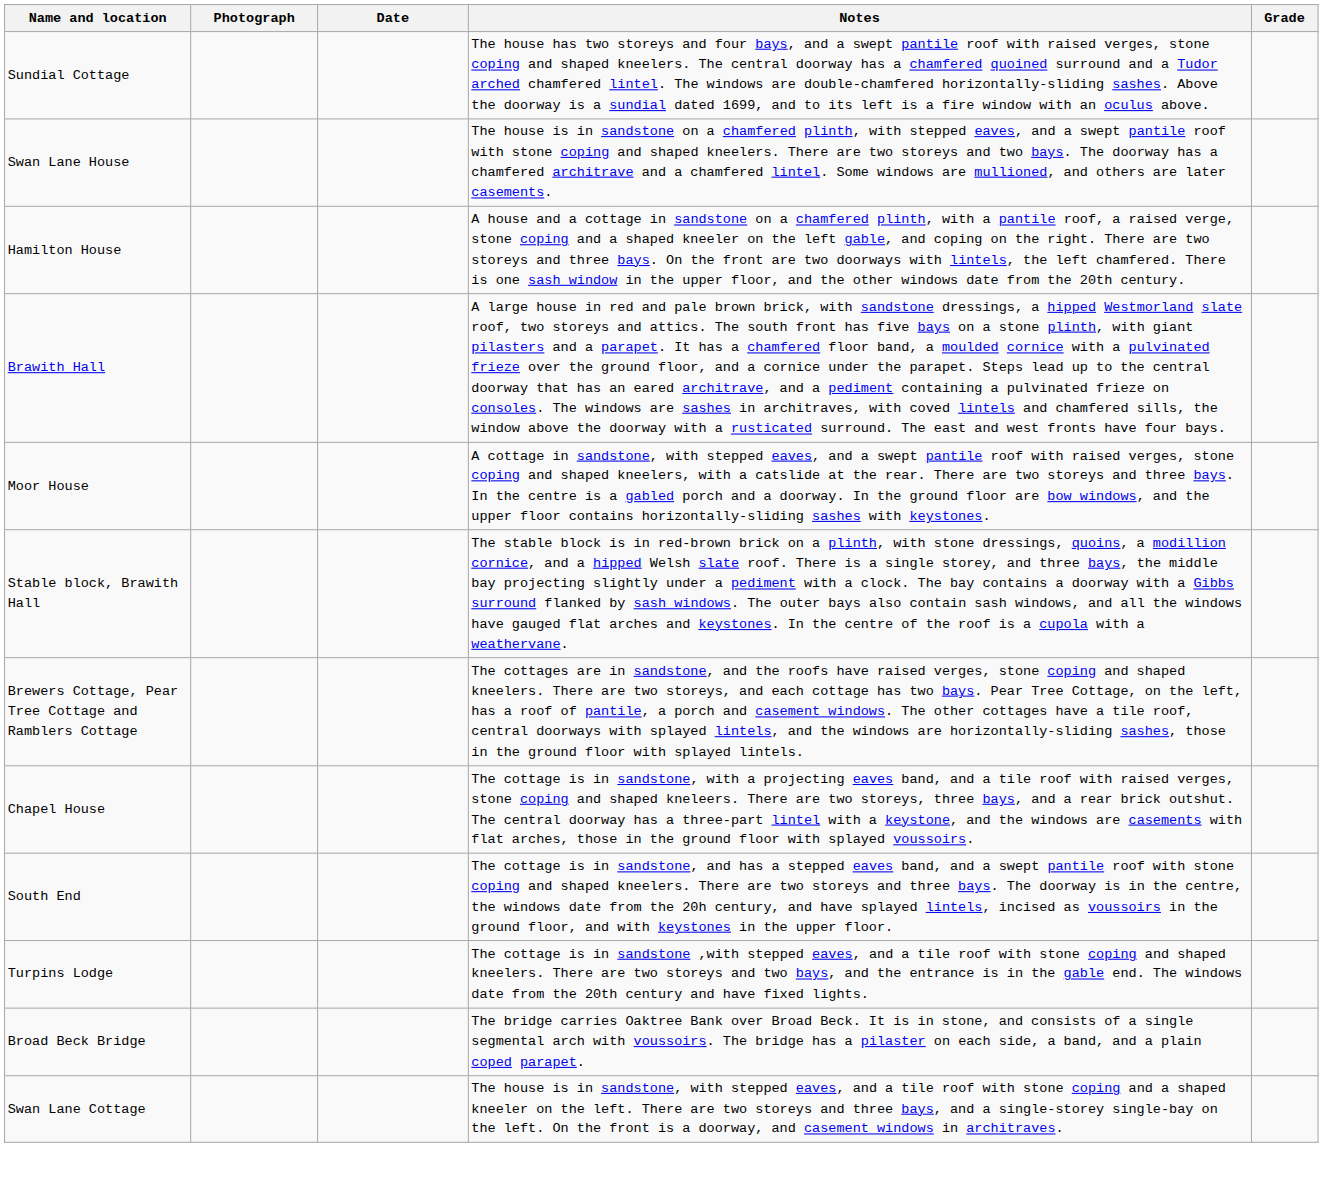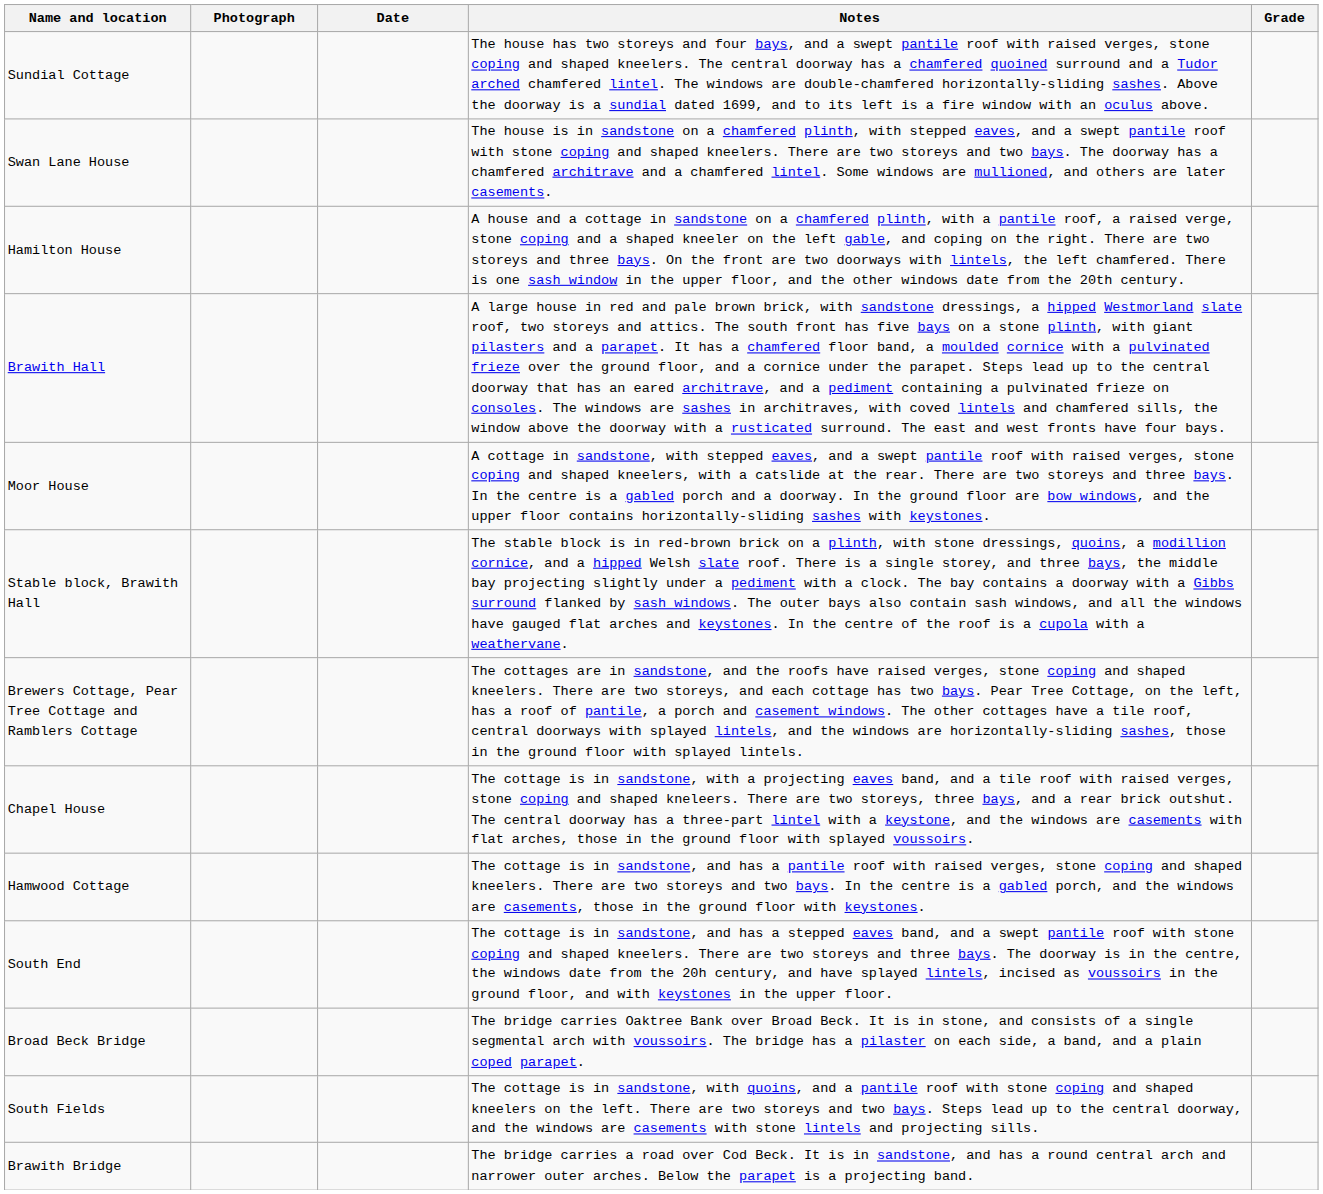 <table class="wikitable sortable plainrowheaders" style="width:100%; border:0px; text-align:left; line-height:150%">
 <tr>
 <th scope="col"  style="width:150px">Name and location</th>
 <th scope="col"  style="width:100px" class="unsortable">Photograph</th>
 <th scope="col"  style="width:120px">Date</th>
 <th scope="col"  style="width:650px" class="unsortable">Notes</th>
 <th scope="col"  style="width:50px">Grade</th>
 </tr>
 <tr>
 <td>Sundial Cottage<br><small></small></td>
 <td></td>
 <td align="center"></td>
 <td>The house has two storeys and four <a href='#'>bays</a>, and a swept <a href='#'>pantile</a> roof with raised verges, stone <a href='#'>coping</a> and shaped kneelers. The central doorway has a <a href='#'>chamfered</a> <a href='#'>quoined</a> surround and a <a href='#'>Tudor arched</a> chamfered <a href='#'>lintel</a>. The windows are double-chamfered horizontally-sliding <a href='#'>sashes</a>. Above the doorway is a <a href='#'>sundial</a> dated 1699, and to its left is a fire window with an <a href='#'>oculus</a> above.</td>
 <td align="center" ></td>
 </tr>
 <tr>
 <td>Swan Lane House<br><small></small></td>
 <td></td>
 <td align="center"></td>
 <td>The house is in <a href='#'>sandstone</a> on a <a href='#'>chamfered</a> <a href='#'>plinth</a>, with stepped <a href='#'>eaves</a>, and a swept <a href='#'>pantile</a> roof with stone <a href='#'>coping</a> and shaped kneelers. There are two storeys and two <a href='#'>bays</a>. The doorway has a chamfered <a href='#'>architrave</a> and a chamfered <a href='#'>lintel</a>. Some windows are <a href='#'>mullioned</a>, and others are later <a href='#'>casements</a>.</td>
 <td align="center" ></td>
 </tr>
 <tr>
 <td>Hamilton House<br><small></small></td>
 <td></td>
 <td align="center"></td>
 <td>A house and a cottage in <a href='#'>sandstone</a> on a <a href='#'>chamfered</a> <a href='#'>plinth</a>, with a <a href='#'>pantile</a> roof, a raised verge, stone <a href='#'>coping</a> and a shaped kneeler on the left <a href='#'>gable</a>, and coping on the right. There are two storeys and three <a href='#'>bays</a>. On the front are two doorways with <a href='#'>lintels</a>, the left chamfered. There is one <a href='#'>sash window</a> in the upper floor, and the other windows date from the 20th century.</td>
 <td align="center" ></td>
 </tr>
 <tr>
 <td><a href='#'>Brawith Hall</a><br><small></small></td>
 <td></td>
 <td align="center"></td>
 <td>A large house in red and pale brown brick, with <a href='#'>sandstone</a> dressings, a <a href='#'>hipped</a> <a href='#'>Westmorland</a> <a href='#'>slate</a> roof, two storeys and attics. The south front has five <a href='#'>bays</a> on a stone <a href='#'>plinth</a>, with giant <a href='#'>pilasters</a> and a <a href='#'>parapet</a>. It has a <a href='#'>chamfered</a> floor band, a <a href='#'>moulded</a> <a href='#'>cornice</a> with a <a href='#'>pulvinated frieze</a> over the ground floor, and a cornice under the parapet. Steps lead up to the central doorway that has an eared <a href='#'>architrave</a>, and a <a href='#'>pediment</a> containing a pulvinated frieze on <a href='#'>consoles</a>. The windows are <a href='#'>sashes</a> in architraves, with coved <a href='#'>lintels</a> and chamfered sills, the window above the doorway with a <a href='#'>rusticated</a> surround. The east and west fronts have four bays.</td>
 <td align="center" ></td>
 </tr>
 <tr>
 <td>Moor House<br><small></small></td>
 <td></td>
 <td align="center"></td>
 <td>A cottage in <a href='#'>sandstone</a>, with stepped <a href='#'>eaves</a>, and a swept <a href='#'>pantile</a> roof with raised verges, stone <a href='#'>coping</a> and shaped kneelers, with a catslide at the rear. There are two storeys and three <a href='#'>bays</a>. In the centre is a <a href='#'>gabled</a> porch and a doorway. In the ground floor are <a href='#'>bow windows</a>, and the upper floor contains horizontally-sliding <a href='#'>sashes</a> with <a href='#'>keystones</a>.</td>
 <td align="center" ></td>
 </tr>
 <tr>
 <td>Stable block, Brawith Hall<br><small></small></td>
 <td></td>
 <td align="center"></td>
 <td>The stable block is in red-brown brick on a <a href='#'>plinth</a>, with stone dressings, <a href='#'>quoins</a>, a <a href='#'>modillion</a> <a href='#'>cornice</a>, and a <a href='#'>hipped</a> Welsh <a href='#'>slate</a> roof. There is a single storey, and three <a href='#'>bays</a>, the middle bay projecting slightly under a <a href='#'>pediment</a> with a clock. The bay contains a doorway with a <a href='#'>Gibbs surround</a> flanked by <a href='#'>sash windows</a>.  The outer bays also contain sash windows, and all the windows have gauged flat arches and <a href='#'>keystones</a>. In the centre of the roof is a <a href='#'>cupola</a> with a <a href='#'>weathervane</a>.</td>
 <td align="center" ></td>
 </tr>
 <tr>
 <td>Brewers Cottage, Pear Tree Cottage and Ramblers Cottage<br><small></small></td>
 <td></td>
 <td align="center"></td>
 <td>The cottages are in <a href='#'>sandstone</a>, and the roofs have raised verges, stone <a href='#'>coping</a> and shaped kneelers. There are two storeys, and each cottage has two <a href='#'>bays</a>. Pear Tree Cottage, on the left, has a roof of <a href='#'>pantile</a>, a porch and <a href='#'>casement windows</a>. The other cottages have a tile roof, central doorways with splayed <a href='#'>lintels</a>, and the windows are horizontally-sliding <a href='#'>sashes</a>, those in the ground floor with splayed lintels.</td>
 <td align="center" ></td>
 </tr>
 <tr>
 <td>Chapel House<br><small></small></td>
 <td></td>
 <td align="center"></td>
 <td>The cottage is in <a href='#'>sandstone</a>, with a projecting <a href='#'>eaves</a> band, and a tile roof with raised verges, stone <a href='#'>coping</a> and shaped kneleers.  There are two storeys, three <a href='#'>bays</a>, and a rear brick outshut. The central doorway has a three-part <a href='#'>lintel</a> with a <a href='#'>keystone</a>, and the windows are <a href='#'>casements</a> with flat arches, those in the ground floor with splayed <a href='#'>voussoirs</a>.</td>
 <td align="center" ></td>
 </tr>
 <tr>
+<td>Hamwood Cottage<br><small></small></td>
+<td></td>
+<td align="center"></td>
+<td>The cottage is in <a href='#'>sandstone</a>, and has a <a href='#'>pantile</a> roof with raised verges, stone <a href='#'>coping</a> and shaped kneelers. There are two storeys and two <a href='#'>bays</a>. In the centre is a <a href='#'>gabled</a> porch, and the windows are <a href='#'>casements</a>, those in the ground floor with <a href='#'>keystones</a>.</td>
+<td align="center" ></td>
+</tr>
+<tr>
 <td>South End<br><small></small></td>
 <td></td>
 <td align="center"></td>
 <td>The cottage is in <a href='#'>sandstone</a>, and has a stepped <a href='#'>eaves</a> band, and a swept <a href='#'>pantile</a> roof with stone <a href='#'>coping</a> and shaped kneelers. There are two storeys and three  <a href='#'>bays</a>. The doorway is in the centre, the windows date from the 20h century, and have splayed <a href='#'>lintels</a>, incised as <a href='#'>voussoirs</a> in the ground floor, and with <a href='#'>keystones</a> in the upper floor.</td>
-<td align="center" ></td>
-</tr>
-<tr>
-<td>Turpins Lodge<br><small></small></td>
-<td></td>
-<td align="center"></td>
-<td>The cottage is in <a href='#'>sandstone</a> ,with stepped <a href='#'>eaves</a>, and a tile roof with stone <a href='#'>coping</a> and shaped kneelers. There are two storeys and two <a href='#'>bays</a>, and the entrance is in the <a href='#'>gable</a> end. The windows date from the 20th century and have fixed lights.</td>
 <td align="center" ></td>
 </tr>
 <tr>
 <td>Broad Beck Bridge<br><small></small></td>
 <td></td>
 <td align="center"></td>
 <td>The bridge carries Oaktree Bank over Broad Beck. It is in stone, and consists of a single segmental arch with <a href='#'>voussoirs</a>. The bridge has a <a href='#'>pilaster</a> on each side, a band, and a plain <a href='#'>coped</a> <a href='#'>parapet</a>.</td>
 <td align="center" ></td>
 </tr>
 <tr>
-<td>Swan Lane Cottage<br><small></small></td>
+<td>South Fields<br><small></small></td>
 <td></td>
 <td align="center"></td>
-<td>The house is in <a href='#'>sandstone</a>, with stepped <a href='#'>eaves</a>, and a tile roof with stone <a href='#'>coping</a> and a shaped kneeler on the left. There are two storeys and three <a href='#'>bays</a>, and a single-storey single-bay on the left. On the front is a doorway, and <a href='#'>casement windows</a> in <a href='#'>architraves</a>.</td>
+<td>The cottage is in <a href='#'>sandstone</a>, with <a href='#'>quoins</a>, and a <a href='#'>pantile</a> roof with stone <a href='#'>coping</a> and shaped kneelers on the left. There are two storeys and two <a href='#'>bays</a>. Steps lead up to the central doorway, and the windows are <a href='#'>casements</a> with stone <a href='#'>lintels</a> and projecting sills.</td>
+<td align="center" ></td>
+</tr>
+<tr>
+<td>Brawith Bridge<br><small></small></td>
+<td></td>
+<td align="center"></td>
+<td>The bridge carries a road over Cod Beck. It is in <a href='#'>sandstone</a>, and has a round central arch and narrower outer arches. Below the <a href='#'>parapet</a> is a projecting band.</td>
 <td align="center" ></td>
 </tr>
 <tr>
 </tr>
 </table>
